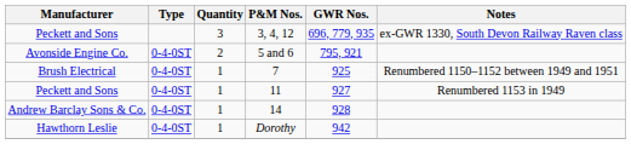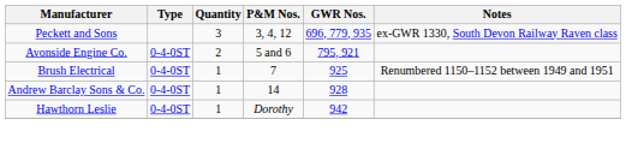 <table class=wikitable style=text-align:center>
 <tr>
 <th>Manufacturer</th>
 <th>Type</th>
 <th>Quantity</th>
 <th>P&M Nos.</th>
 <th>GWR Nos.</th>
 <th>Notes</th>
 </tr>
 <tr>
 <td><a href='#'>Peckett and Sons</a></td>
 <td></td>
 <td>3</td>
 <td>3, 4, 12</td>
 <td><a href='#'>696, 779, 935</a></td>
 <td>ex-GWR 1330, <a href='#'>South Devon Railway Raven class</a></td>
 </tr>
 <tr>
 <td><a href='#'>Avonside Engine Co.</a></td>
 <td><a href='#'>0-4-0ST</a></td>
 <td>2</td>
 <td>5 and 6</td>
 <td><a href='#'>795, 921</a></td>
 <td></td>
 </tr>
 <tr>
 <td><a href='#'>Brush Electrical</a></td>
 <td><a href='#'>0-4-0ST</a></td>
 <td>1</td>
 <td>7</td>
 <td><a href='#'>925</a></td>
 <td>Renumbered 1150–1152 between 1949 and 1951</td>
 </tr>
 <tr>
-<td><a href='#'>Peckett and Sons</a></td>
-<td><a href='#'>0-4-0ST</a></td>
-<td>1</td>
-<td>11</td>
-<td><a href='#'>927</a></td>
-<td>Renumbered 1153 in 1949</td>
-</tr>
-<tr>
 <td><a href='#'>Andrew Barclay Sons & Co.</a></td>
 <td><a href='#'>0-4-0ST</a></td>
 <td>1</td>
 <td>14</td>
 <td><a href='#'>928</a></td>
 <td></td>
 </tr>
 <tr>
 <td><a href='#'>Hawthorn Leslie</a></td>
 <td><a href='#'>0-4-0ST</a></td>
 <td>1</td>
 <td><em>Dorothy</em></td>
 <td><a href='#'>942</a></td>
 <td></td>
 </tr>
 <tr>
 </tr>
 </table>
